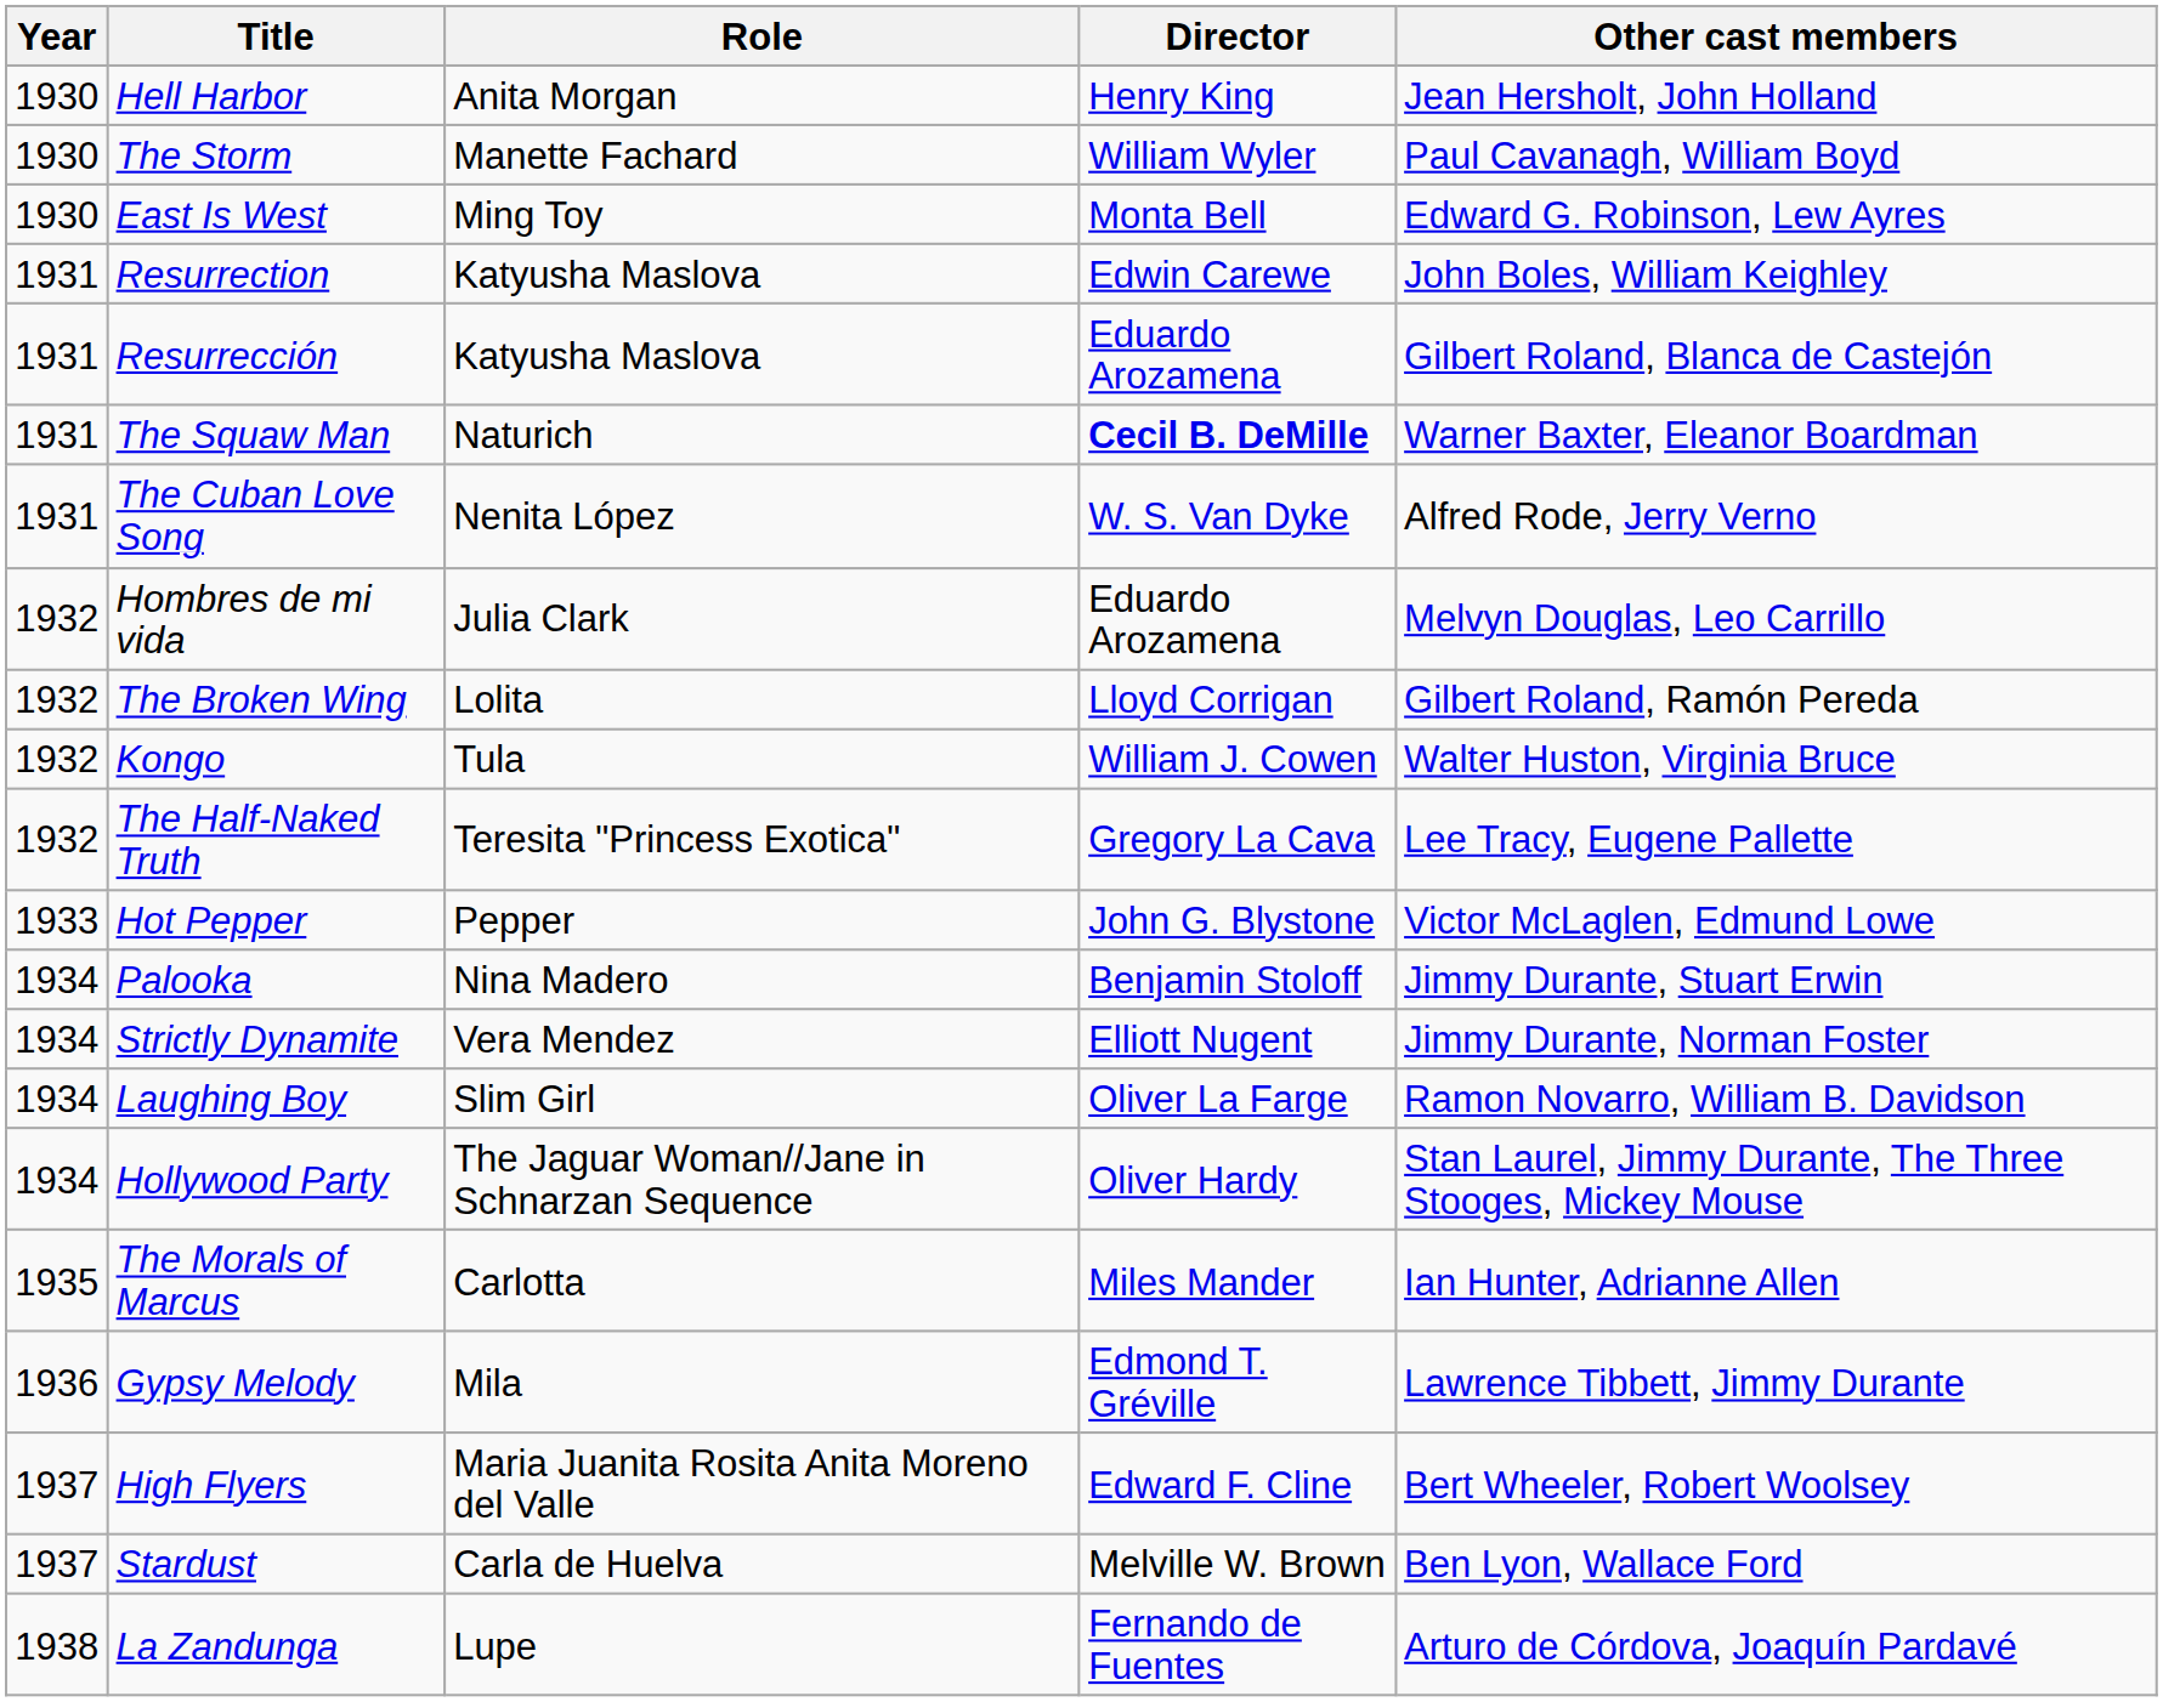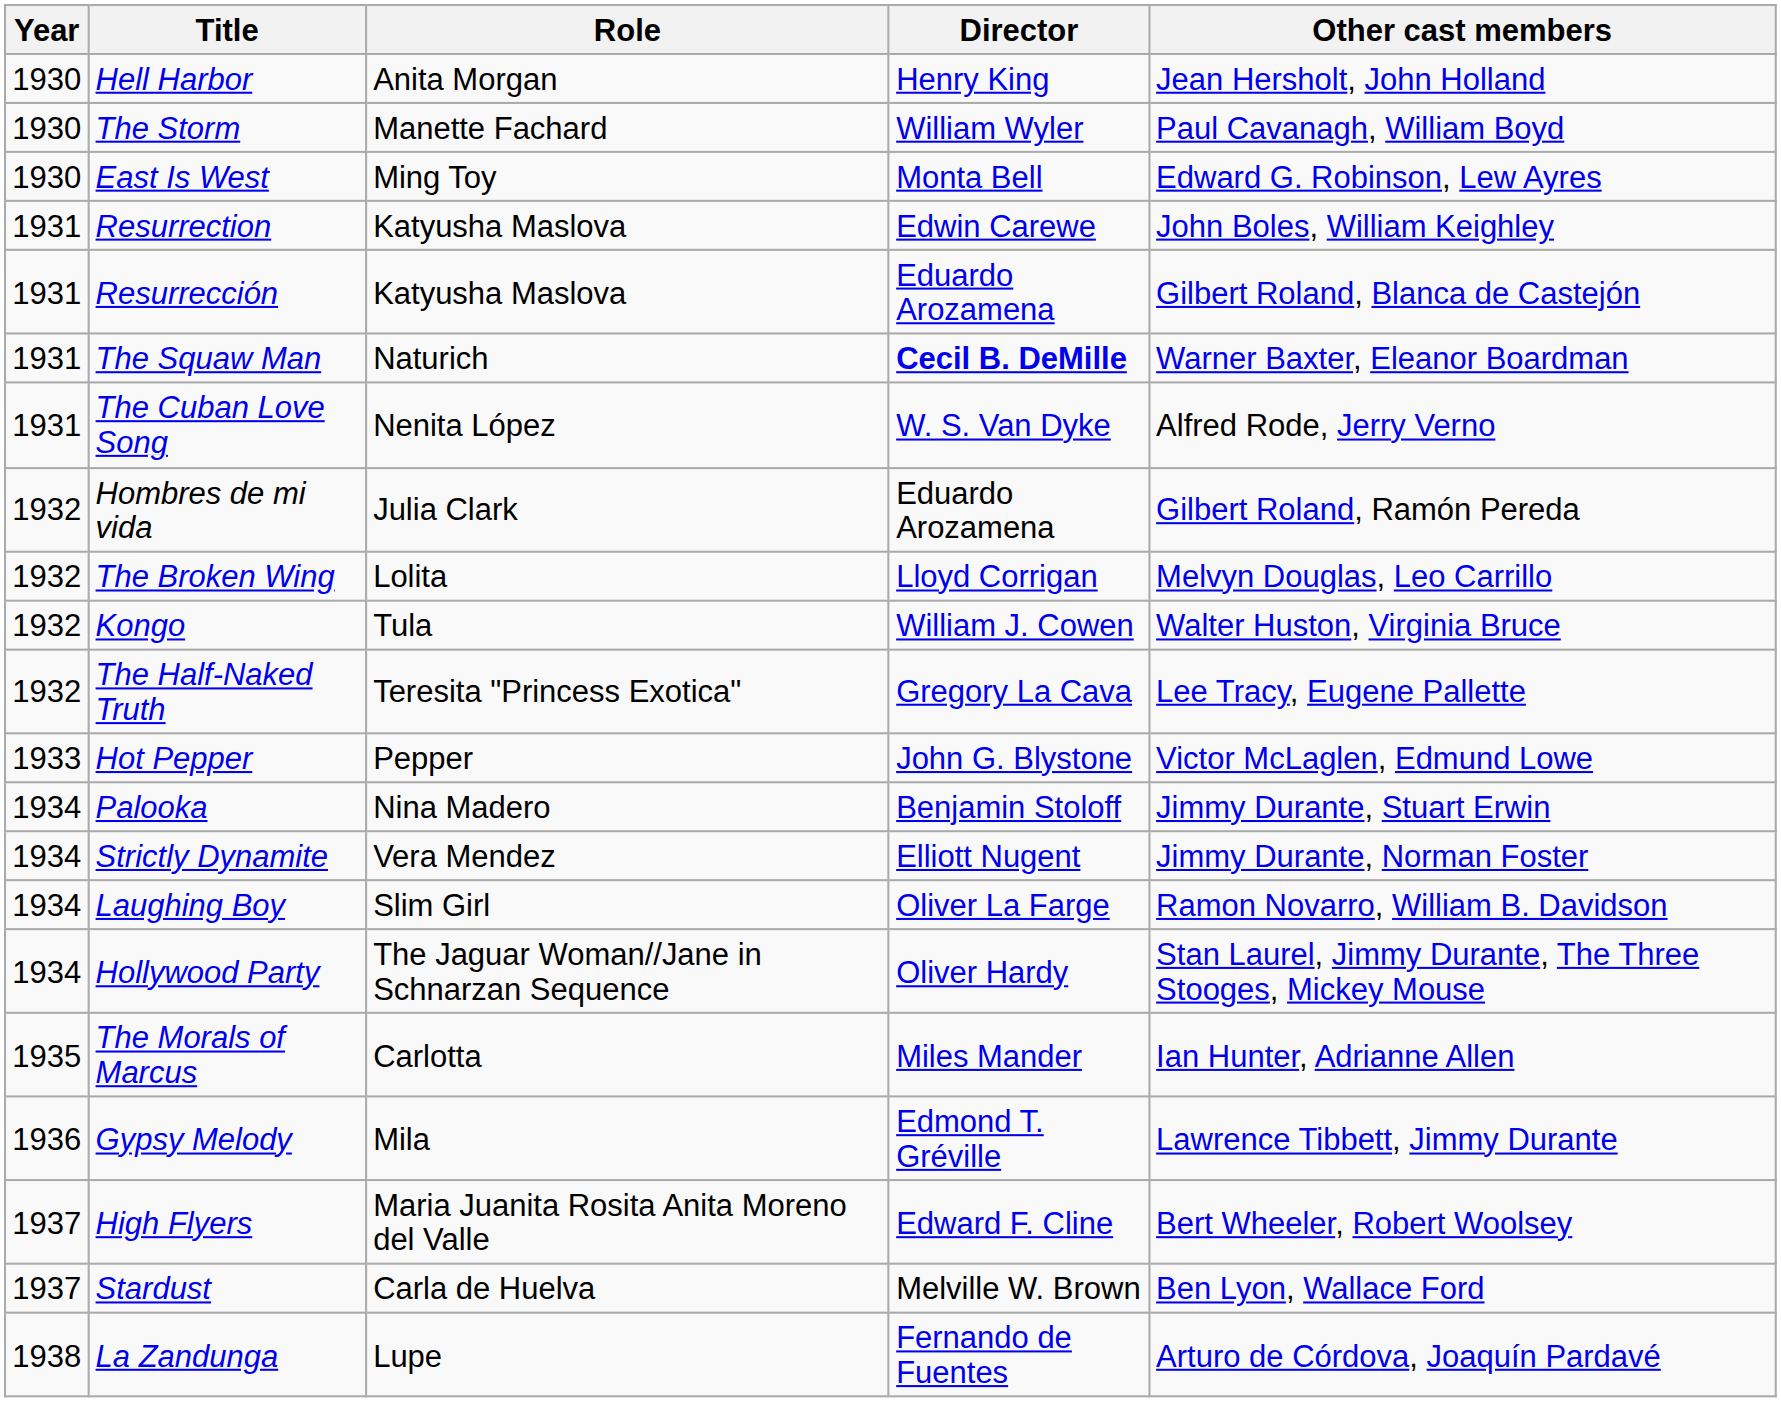 <table class="wikitable" style="font-size: 95%;">
 <tr>
 <th>Year</th>
 <th>Title</th>
 <th>Role</th>
 <th>Director</th>
 <th>Other cast members</th>
 </tr>
 <tr>
 <td>1930</td>
 <td><em><a href='#'>Hell Harbor</a></em></td>
 <td>Anita Morgan</td>
 <td><a href='#'>Henry King</a></td>
 <td><a href='#'>Jean Hersholt</a>, <a href='#'>John Holland</a></td>
 </tr>
 <tr>
 <td>1930</td>
 <td><em><a href='#'>The Storm</a></em></td>
 <td>Manette Fachard</td>
 <td><a href='#'>William Wyler</a></td>
 <td><a href='#'>Paul Cavanagh</a>, <a href='#'>William Boyd</a></td>
 </tr>
 <tr>
 <td>1930</td>
 <td><em><a href='#'>East Is West</a></em></td>
 <td>Ming Toy</td>
 <td><a href='#'>Monta Bell</a></td>
 <td><a href='#'>Edward G. Robinson</a>, <a href='#'>Lew Ayres</a></td>
 </tr>
 <tr>
 <td>1931</td>
 <td><em><a href='#'>Resurrection</a></em></td>
 <td>Katyusha Maslova</td>
 <td><a href='#'>Edwin Carewe</a></td>
 <td><a href='#'>John Boles</a>, <a href='#'>William Keighley</a></td>
 </tr>
 <tr>
 <td>1931</td>
 <td><em><a href='#'>Resurrección</a></em></td>
 <td>Katyusha Maslova</td>
 <td><a href='#'>Eduardo Arozamena</a></td>
 <td><a href='#'>Gilbert Roland</a>, <a href='#'>Blanca de Castejón</a></td>
 </tr>
 <tr>
 <td>1931</td>
 <td><em><a href='#'>The Squaw Man</a></em></td>
 <td>Naturich</td>
 <td><strong><a href='#'>Cecil B. DeMille</a></strong></td>
 <td><a href='#'>Warner Baxter</a>, <a href='#'>Eleanor Boardman</a></td>
 </tr>
 <tr>
 <td>1931</td>
 <td><em><a href='#'>The Cuban Love Song</a></em></td>
 <td>Nenita López</td>
 <td><a href='#'>W. S. Van Dyke</a></td>
 <td>Alfred Rode, <a href='#'>Jerry Verno</a></td>
 </tr>
 <tr>
 <td>1932</td>
 <td><em>Hombres de mi vida</em></td>
 <td>Julia Clark</td>
 <td>Eduardo Arozamena</td>
-<td><a href='#'>Melvyn Douglas</a>, <a href='#'>Leo Carrillo</a></td>
+<td><a href='#'>Gilbert Roland</a>, Ramón Pereda</td>
 </tr>
 <tr>
 <td>1932</td>
 <td><em><a href='#'>The Broken Wing</a></em></td>
 <td>Lolita</td>
 <td><a href='#'>Lloyd Corrigan</a></td>
-<td><a href='#'>Gilbert Roland</a>, Ramón Pereda</td>
+<td><a href='#'>Melvyn Douglas</a>, <a href='#'>Leo Carrillo</a></td>
 </tr>
 <tr>
 <td>1932</td>
 <td><em><a href='#'>Kongo</a></em></td>
 <td>Tula</td>
 <td><a href='#'>William J. Cowen</a></td>
 <td><a href='#'>Walter Huston</a>, <a href='#'>Virginia Bruce</a></td>
 </tr>
 <tr>
 <td>1932</td>
 <td><em><a href='#'>The Half-Naked Truth</a></em></td>
 <td>Teresita "Princess Exotica"</td>
 <td><a href='#'>Gregory La Cava</a></td>
 <td><a href='#'>Lee Tracy</a>, <a href='#'>Eugene Pallette</a></td>
 </tr>
 <tr>
 <td>1933</td>
 <td><em><a href='#'>Hot Pepper</a></em></td>
 <td>Pepper</td>
 <td><a href='#'>John G. Blystone</a></td>
 <td><a href='#'>Victor McLaglen</a>, <a href='#'>Edmund Lowe</a></td>
 </tr>
 <tr>
 <td>1934</td>
 <td><em><a href='#'>Palooka</a></em></td>
 <td>Nina Madero</td>
 <td><a href='#'>Benjamin Stoloff</a></td>
 <td><a href='#'>Jimmy Durante</a>, <a href='#'>Stuart Erwin</a></td>
 </tr>
 <tr>
 <td>1934</td>
 <td><em><a href='#'>Strictly Dynamite</a></em></td>
 <td>Vera Mendez</td>
 <td><a href='#'>Elliott Nugent</a></td>
 <td><a href='#'>Jimmy Durante</a>, <a href='#'>Norman Foster</a></td>
 </tr>
 <tr>
 <td>1934</td>
 <td><em><a href='#'>Laughing Boy</a></em></td>
 <td>Slim Girl</td>
 <td><a href='#'>Oliver La Farge</a></td>
 <td><a href='#'>Ramon Novarro</a>, <a href='#'>William B. Davidson</a></td>
 </tr>
 <tr>
 <td>1934</td>
 <td><em><a href='#'>Hollywood Party</a></em></td>
 <td>The Jaguar Woman//Jane in Schnarzan Sequence</td>
 <td><a href='#'>Oliver Hardy</a></td>
 <td><a href='#'>Stan Laurel</a>, <a href='#'>Jimmy Durante</a>, <a href='#'>The Three Stooges</a>, <a href='#'>Mickey Mouse</a></td>
 </tr>
 <tr>
 <td>1935</td>
 <td><em><a href='#'>The Morals of Marcus</a></em></td>
 <td>Carlotta</td>
 <td><a href='#'>Miles Mander</a></td>
 <td><a href='#'>Ian Hunter</a>, <a href='#'>Adrianne Allen</a></td>
 </tr>
 <tr>
 <td>1936</td>
 <td><em><a href='#'>Gypsy Melody</a></em></td>
 <td>Mila</td>
 <td><a href='#'>Edmond T. Gréville</a></td>
 <td><a href='#'>Lawrence Tibbett</a>, <a href='#'>Jimmy Durante</a></td>
 </tr>
 <tr>
 <td>1937</td>
 <td><em><a href='#'>High Flyers</a></em></td>
 <td>Maria Juanita Rosita Anita Moreno del Valle</td>
 <td><a href='#'>Edward F. Cline</a></td>
 <td><a href='#'>Bert Wheeler</a>, <a href='#'>Robert Woolsey</a></td>
 </tr>
 <tr>
 <td>1937</td>
 <td><em><a href='#'>Stardust</a></em></td>
 <td>Carla de Huelva</td>
 <td>Melville W. Brown</td>
 <td><a href='#'>Ben Lyon</a>, <a href='#'>Wallace Ford</a></td>
 </tr>
 <tr>
 <td>1938</td>
 <td><em><a href='#'>La Zandunga</a></em></td>
 <td>Lupe</td>
 <td><a href='#'>Fernando de Fuentes</a></td>
 <td><a href='#'>Arturo de Córdova</a>, <a href='#'>Joaquín Pardavé</a></td>
 </tr>
 </table>
